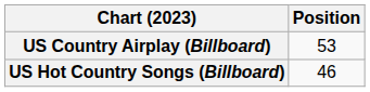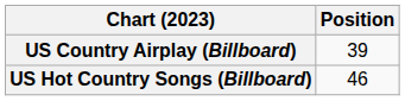 <table class="wikitable sortable plainrowheaders" style="text-align:center">
 <tr>
 <th scope="col">Chart (2023)</th>
 <th scope="col">Position</th>
 </tr>
 <tr>
 <th scope="row">US Country Airplay (<em>Billboard</em>)</th>
-<td>53</td>
+<td>39</td>
 </tr>
 <tr>
 <th scope="row">US Hot Country Songs (<em>Billboard</em>)</th>
 <td>46</td>
 </tr>
 </table>
